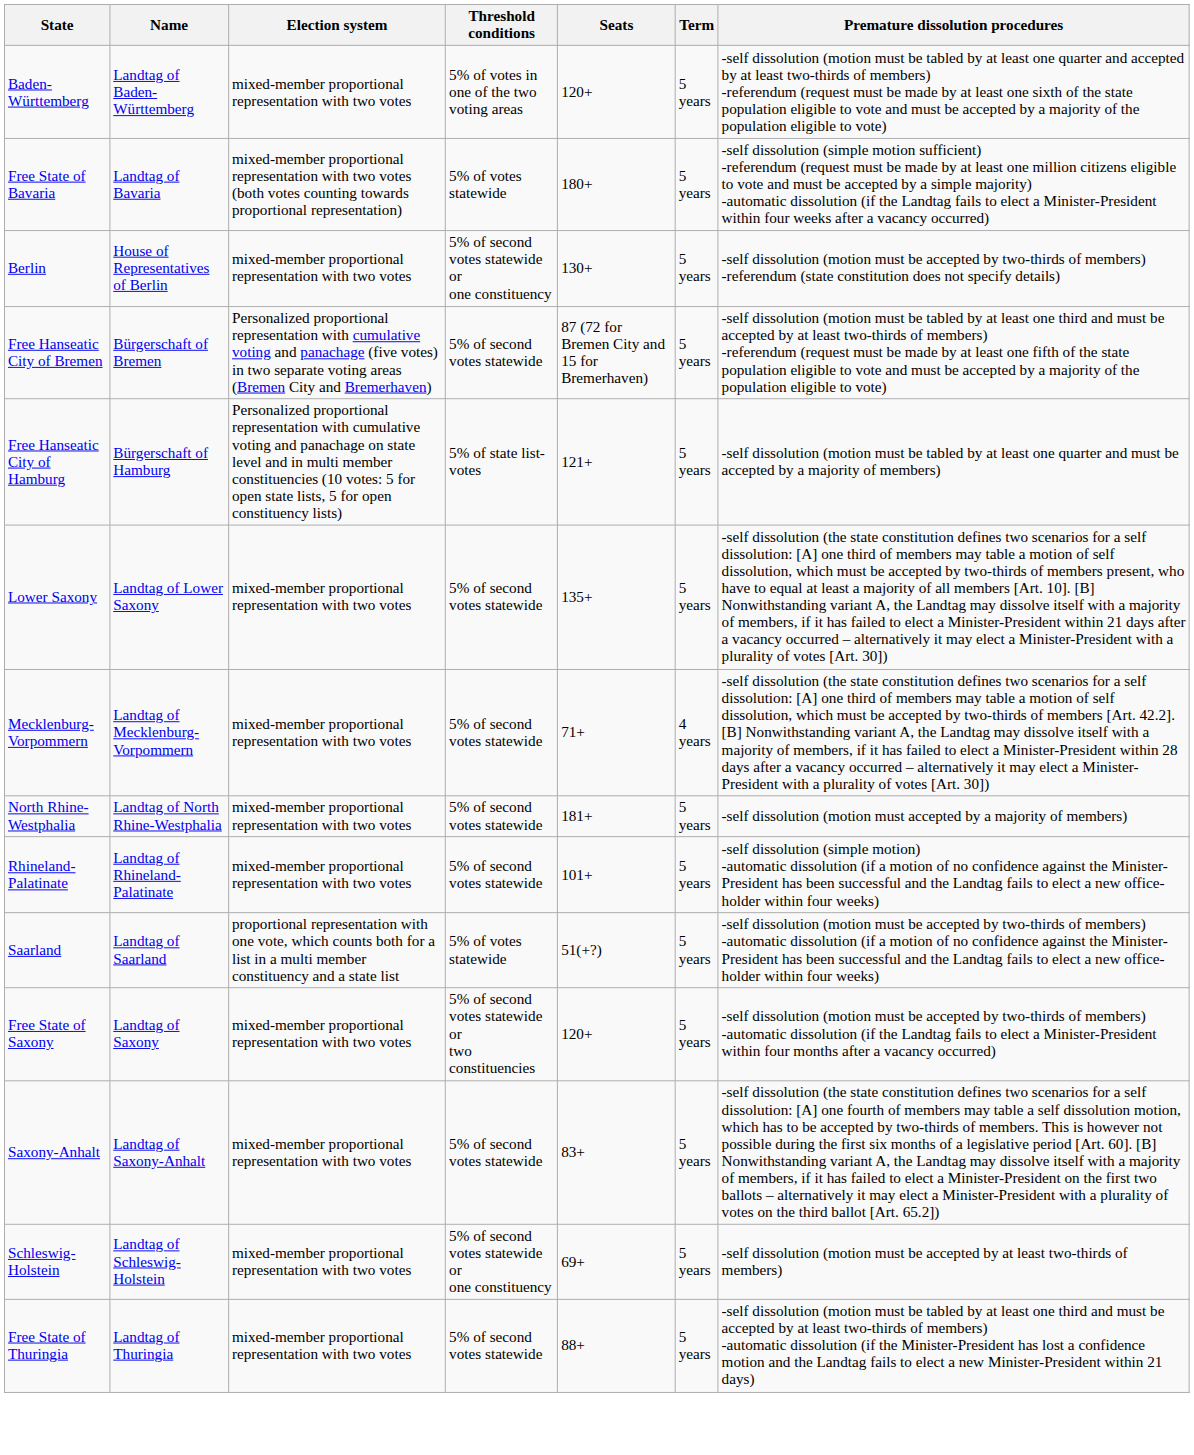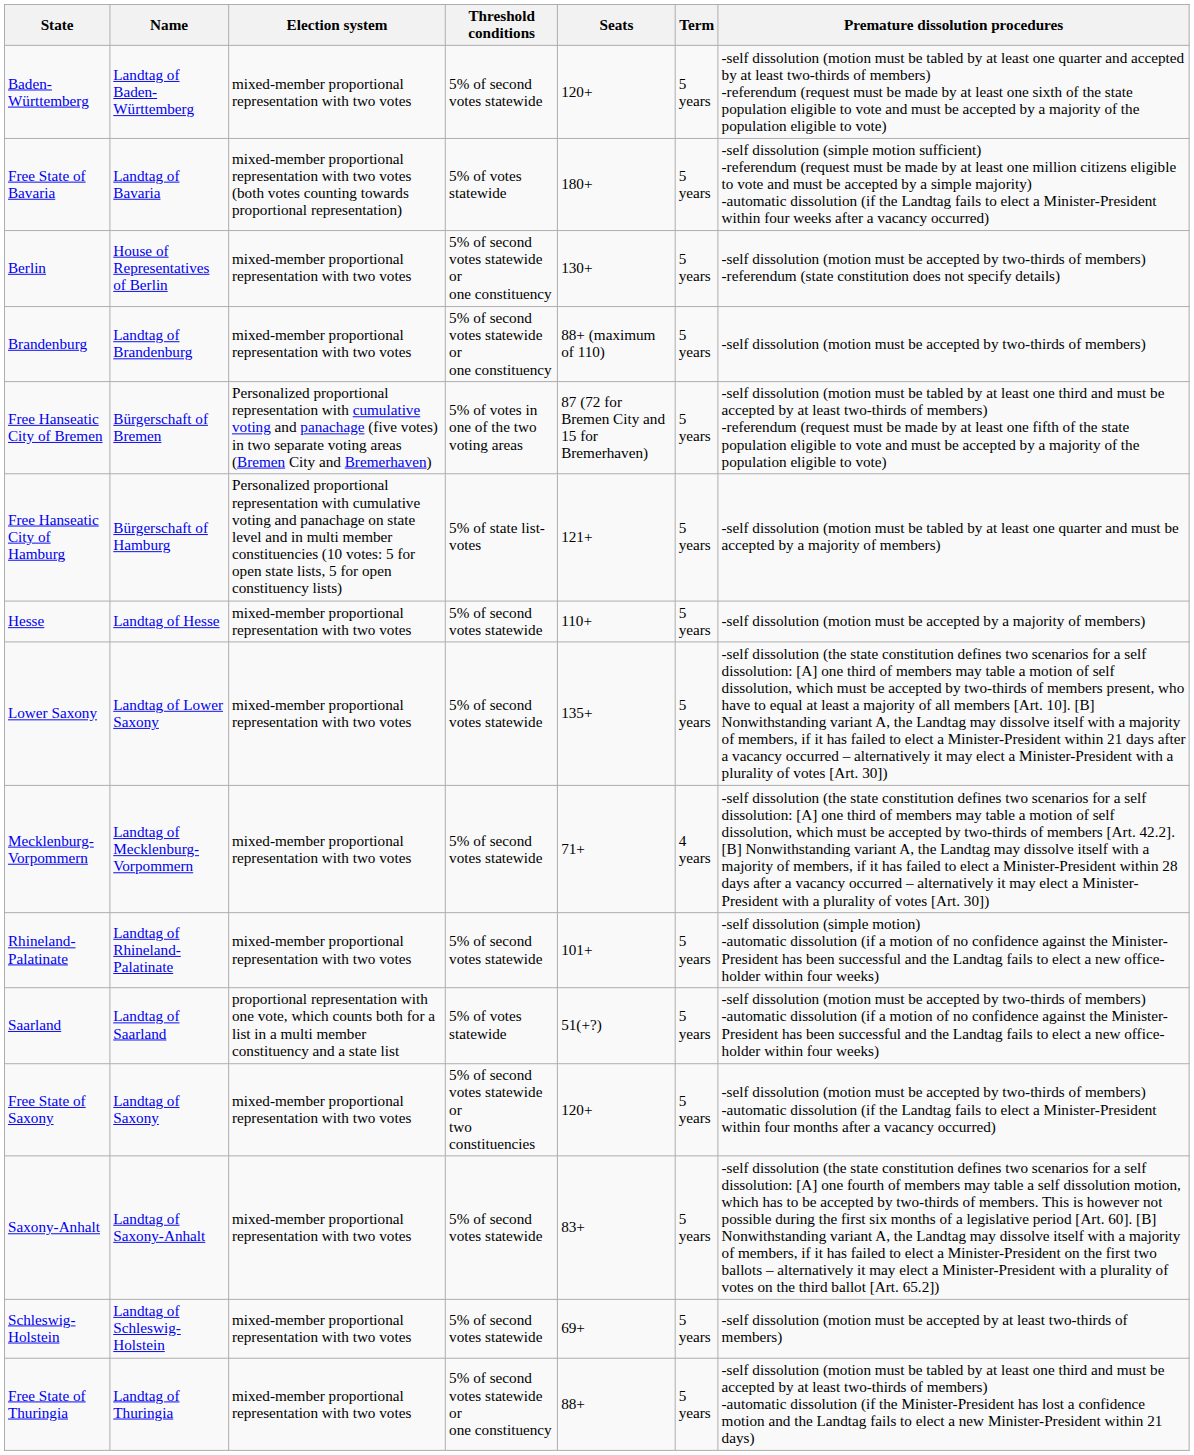 <table class="wikitable" style="text-align:left">
 <tr>
 <th>State</th>
 <th>Name</th>
 <th>Election system</th>
 <th>Threshold conditions</th>
 <th>Seats</th>
 <th>Term</th>
 <th>Premature dissolution procedures</th>
 </tr>
 <tr>
 <td><a href='#'>Baden-Württemberg</a></td>
 <td><a href='#'>Landtag of Baden-Württemberg</a></td>
 <td>mixed-member proportional representation with two votes</td>
-<td>5% of votes in one of the two voting areas</td>
+<td>5% of second votes statewide</td>
 <td>120+</td>
 <td>5 years</td>
 <td>-self dissolution (motion must be tabled by at least one quarter and accepted by at least two-thirds of members) <br> -referendum (request must be made by at least one sixth of the state population eligible to vote and must be accepted by a majority of the population eligible to vote)</td>
 </tr>
 <tr>
 <td><a href='#'>Free State of Bavaria</a></td>
 <td><a href='#'>Landtag of Bavaria</a></td>
 <td>mixed-member proportional representation with two votes (both votes counting towards proportional representation)</td>
 <td>5% of votes statewide</td>
 <td>180+</td>
 <td>5 years</td>
 <td>-self dissolution (simple motion sufficient)<br>-referendum (request must be made by at least one million citizens eligible to vote and must be accepted by a simple majority)<br>-automatic dissolution (if the Landtag fails to elect a Minister-President within four weeks after a vacancy occurred)</td>
 </tr>
 <tr>
 <td><a href='#'>Berlin</a></td>
 <td><a href='#'>House of Representatives of Berlin</a></td>
 <td>mixed-member proportional representation with two votes</td>
 <td>5% of second votes statewide<br>or<br>one constituency</td>
 <td>130+</td>
 <td>5 years</td>
 <td>-self dissolution (motion must be accepted by two-thirds of members)<br>-referendum (state constitution does not specify details)</td>
 </tr>
 <tr>
+<td><a href='#'>Brandenburg</a></td>
+<td><a href='#'>Landtag of Brandenburg</a></td>
+<td>mixed-member proportional representation with two votes</td>
+<td>5% of second votes statewide<br>or<br>one constituency</td>
+<td>88+ (maximum of 110)</td>
+<td>5 years</td>
+<td>-self dissolution (motion must be accepted by two-thirds of members)</td>
+</tr>
+<tr>
 <td><a href='#'>Free Hanseatic City of Bremen</a></td>
 <td><a href='#'>Bürgerschaft of Bremen</a></td>
 <td>Personalized proportional representation with <a href='#'>cumulative voting</a> and <a href='#'>panachage</a> (five votes) in two separate voting areas (<a href='#'>Bremen</a> City and <a href='#'>Bremerhaven</a>)</td>
-<td>5% of second votes statewide</td>
+<td>5% of votes in one of the two voting areas</td>
 <td>87 (72 for Bremen City and 15 for Bremerhaven)</td>
 <td>5 years</td>
 <td>-self dissolution (motion must be tabled by at least one third and must be accepted by at least two-thirds of members)<br>-referendum (request must be made by at least one fifth of the state population eligible to vote and must be accepted by a majority of the population eligible to vote)</td>
 </tr>
 <tr>
 <td><a href='#'>Free Hanseatic City of Hamburg</a></td>
 <td><a href='#'>Bürgerschaft of Hamburg</a></td>
 <td>Personalized proportional representation with cumulative voting and panachage on state level and in multi member constituencies (10 votes: 5 for open state lists, 5 for open constituency lists)</td>
 <td>5% of state list-votes</td>
 <td>121+</td>
 <td>5 years</td>
 <td>-self dissolution (motion must be tabled by at least one quarter and must be accepted by a majority of members)</td>
+</tr>
+<tr>
+<td><a href='#'>Hesse</a></td>
+<td><a href='#'>Landtag of Hesse</a></td>
+<td>mixed-member proportional representation with two votes</td>
+<td>5% of second votes statewide</td>
+<td>110+</td>
+<td>5 years</td>
+<td>-self dissolution (motion must be accepted by a majority of members)</td>
 </tr>
 <tr>
 <td><a href='#'>Lower Saxony</a></td>
 <td><a href='#'>Landtag of Lower Saxony</a></td>
 <td>mixed-member proportional representation with two votes</td>
 <td>5% of second votes statewide</td>
 <td>135+</td>
 <td>5 years</td>
 <td>-self dissolution (the state constitution defines two scenarios for a self dissolution: [A] one third of members may table a motion of self dissolution, which must be accepted by two-thirds of members present, who have to equal at least a majority of all members [Art. 10]. [B] Nonwithstanding variant A, the Landtag may dissolve itself with a majority of members, if it has failed to elect a Minister-President within 21 days after a vacancy occurred – alternatively it may elect a Minister-President with a plurality of votes [Art. 30])</td>
 </tr>
 <tr>
 <td><a href='#'>Mecklenburg-Vorpommern</a></td>
 <td><a href='#'>Landtag of Mecklenburg-Vorpommern</a></td>
 <td>mixed-member proportional representation with two votes</td>
 <td>5% of second votes statewide</td>
 <td>71+</td>
 <td>4 years</td>
 <td>-self dissolution (the state constitution defines two scenarios for a self dissolution: [A] one third of members may table a motion of self dissolution, which must be accepted by two-thirds of members [Art. 42.2]. [B] Nonwithstanding variant A, the Landtag may dissolve itself with a majority of members, if it has failed to elect a Minister-President within 28 days after a vacancy occurred – alternatively it may elect a Minister-President with a plurality of votes [Art. 30])</td>
-</tr>
-<tr>
-<td><a href='#'>North Rhine-Westphalia</a></td>
-<td><a href='#'>Landtag of North Rhine-Westphalia</a></td>
-<td>mixed-member proportional representation with two votes</td>
-<td>5% of second votes statewide</td>
-<td>181+</td>
-<td>5 years</td>
-<td>-self dissolution (motion must accepted by a majority of members)</td>
 </tr>
 <tr>
 <td><a href='#'>Rhineland-Palatinate</a></td>
 <td><a href='#'>Landtag of Rhineland-Palatinate</a></td>
 <td>mixed-member proportional representation with two votes</td>
 <td>5% of second votes statewide</td>
 <td>101+</td>
 <td>5 years</td>
 <td>-self dissolution (simple motion)<br>-automatic dissolution (if a motion of no confidence against the Minister-President has been successful and the Landtag fails to elect a new office-holder within four weeks)</td>
 </tr>
 <tr>
 <td><a href='#'>Saarland</a></td>
 <td><a href='#'>Landtag of Saarland</a></td>
 <td>proportional representation with one vote, which counts both for a list in a multi member constituency and a state list</td>
 <td>5% of votes statewide</td>
 <td>51(+?)</td>
 <td>5 years</td>
 <td>-self dissolution (motion must be accepted by two-thirds of members)<br>-automatic dissolution (if a motion of no confidence against the Minister-President has been successful and the Landtag fails to elect a new office-holder within four weeks)</td>
 </tr>
 <tr>
 <td><a href='#'>Free State of Saxony</a></td>
 <td><a href='#'>Landtag of Saxony</a></td>
 <td>mixed-member proportional representation with two votes</td>
 <td>5% of second votes statewide<br>or<br>two constituencies</td>
 <td>120+</td>
 <td>5 years</td>
 <td>-self dissolution (motion must be accepted by two-thirds of members)<br>-automatic dissolution (if the Landtag fails to elect a Minister-President within four months after a vacancy occurred)</td>
 </tr>
 <tr>
 <td><a href='#'>Saxony-Anhalt</a></td>
 <td><a href='#'>Landtag of Saxony-Anhalt</a></td>
 <td>mixed-member proportional representation with two votes</td>
 <td>5% of second votes statewide</td>
 <td>83+</td>
 <td>5 years</td>
 <td>-self dissolution (the state constitution defines two scenarios for a self dissolution: [A] one fourth of members may table a self dissolution motion, which has to be accepted by two-thirds of members. This is however not possible during the first six months of a legislative period [Art. 60]. [B] Nonwithstanding variant A, the Landtag may dissolve itself with a majority of members, if it has failed to elect a Minister-President on the first two ballots – alternatively it may elect a Minister-President with a plurality of votes on the third ballot [Art. 65.2])</td>
 </tr>
 <tr>
 <td><a href='#'>Schleswig-Holstein</a></td>
 <td><a href='#'>Landtag of Schleswig-Holstein</a></td>
 <td>mixed-member proportional representation with two votes</td>
-<td>5% of second votes statewide<br>or<br>one constituency</td>
+<td>5% of second votes statewide</td>
 <td>69+</td>
 <td>5 years</td>
 <td>-self dissolution (motion must be accepted by at least two-thirds of members)</td>
 </tr>
 <tr>
 <td><a href='#'>Free State of Thuringia</a></td>
 <td><a href='#'>Landtag of Thuringia</a></td>
 <td>mixed-member proportional representation with two votes</td>
-<td>5% of second votes statewide</td>
+<td>5% of second votes statewide<br>or<br>one constituency</td>
 <td>88+</td>
 <td>5 years</td>
 <td>-self dissolution (motion must be tabled by at least one third and must be accepted by at least two-thirds of members)<br>-automatic dissolution (if the Minister-President has lost a confidence motion and the Landtag fails to elect a new Minister-President within 21 days)</td>
 </tr>
 </table>
